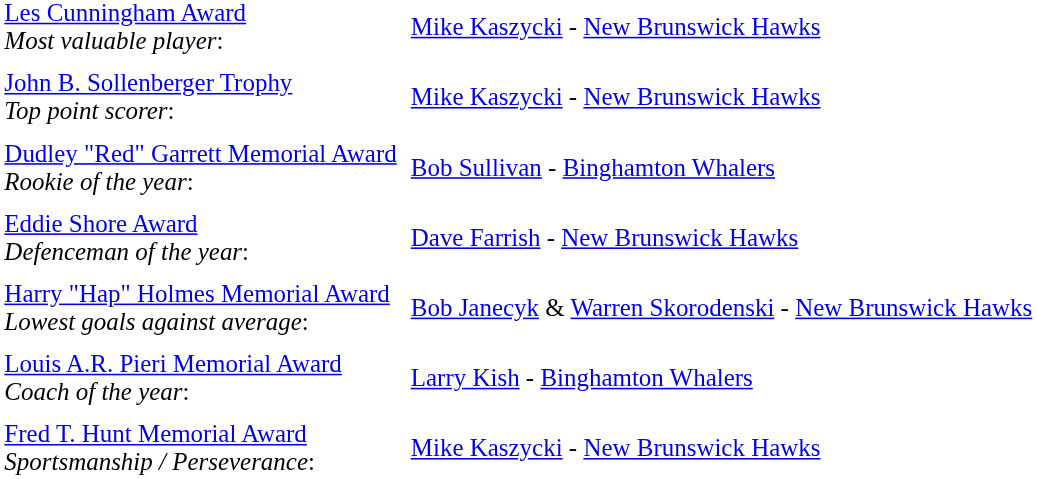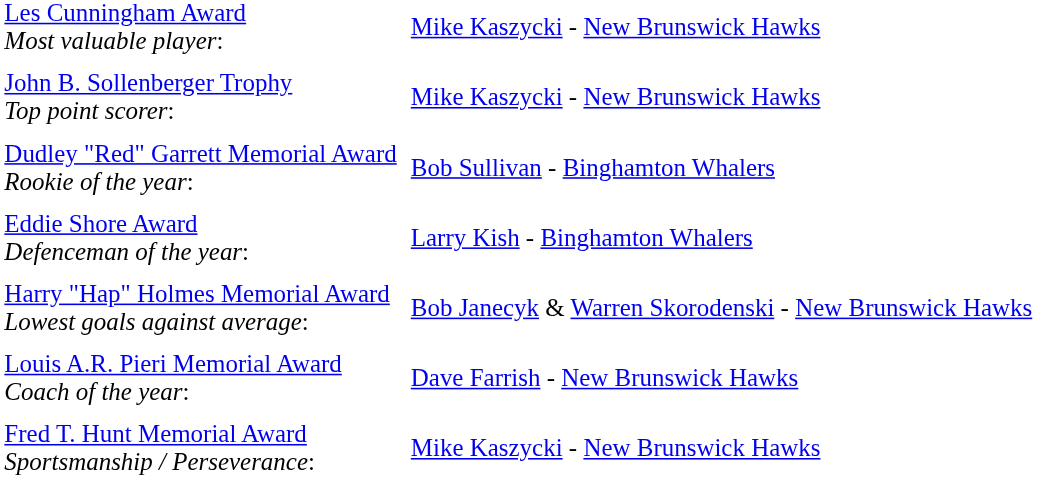 <table cellpadding="3" cellspacing="3">
 <tr>
 <td><a href='#'>Les Cunningham Award</a><br><em>Most valuable player</em>:</td>
 <td><a href='#'>Mike Kaszycki</a> - <a href='#'>New Brunswick Hawks</a></td>
 </tr>
 <tr>
 <td><a href='#'>John B. Sollenberger Trophy</a><br><em>Top point scorer</em>:</td>
 <td><a href='#'>Mike Kaszycki</a> - <a href='#'>New Brunswick Hawks</a></td>
 </tr>
 <tr>
 <td><a href='#'>Dudley "Red" Garrett Memorial Award</a><br><em>Rookie of the year</em>:</td>
 <td><a href='#'>Bob Sullivan</a> - <a href='#'>Binghamton Whalers</a></td>
 </tr>
 <tr>
 <td><a href='#'>Eddie Shore Award</a><br><em>Defenceman of the year</em>:</td>
-<td><a href='#'>Dave Farrish</a> - <a href='#'>New Brunswick Hawks</a></td>
+<td><a href='#'>Larry Kish</a> - <a href='#'>Binghamton Whalers</a></td>
 </tr>
 <tr>
 <td><a href='#'>Harry "Hap" Holmes Memorial Award</a><br><em>Lowest goals against average</em>:</td>
 <td><a href='#'>Bob Janecyk</a> & <a href='#'>Warren Skorodenski</a> - <a href='#'>New Brunswick Hawks</a></td>
 </tr>
 <tr>
 <td><a href='#'>Louis A.R. Pieri Memorial Award</a><br><em>Coach of the year</em>:</td>
-<td><a href='#'>Larry Kish</a> - <a href='#'>Binghamton Whalers</a></td>
+<td><a href='#'>Dave Farrish</a> - <a href='#'>New Brunswick Hawks</a></td>
 </tr>
 <tr>
 <td><a href='#'>Fred T. Hunt Memorial Award</a><br><em>Sportsmanship / Perseverance</em>:</td>
 <td><a href='#'>Mike Kaszycki</a> - <a href='#'>New Brunswick Hawks</a></td>
 </tr>
 </table>
